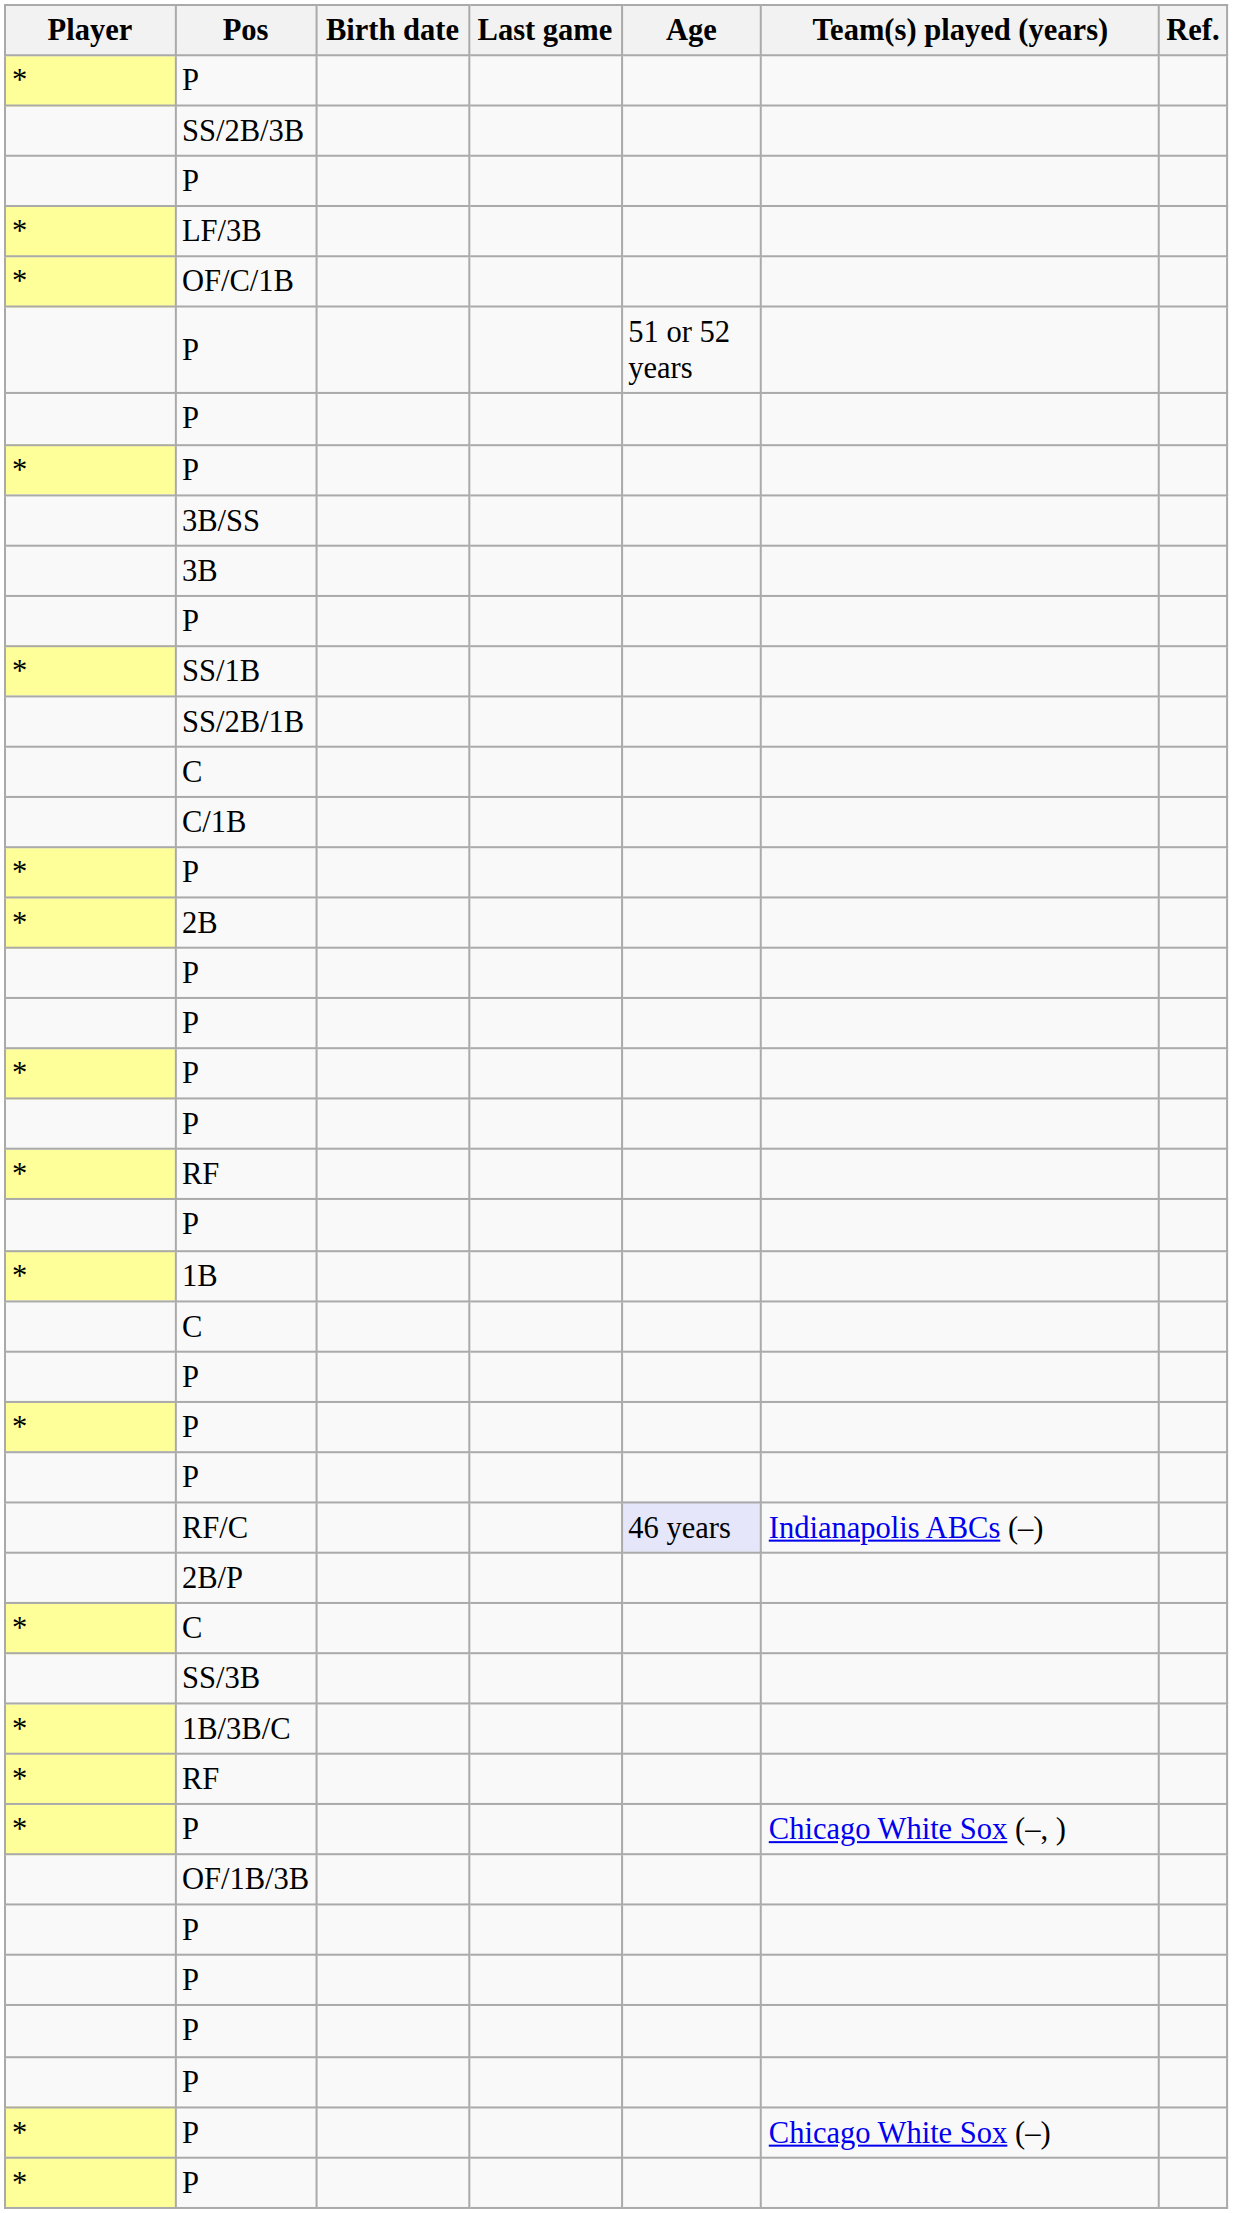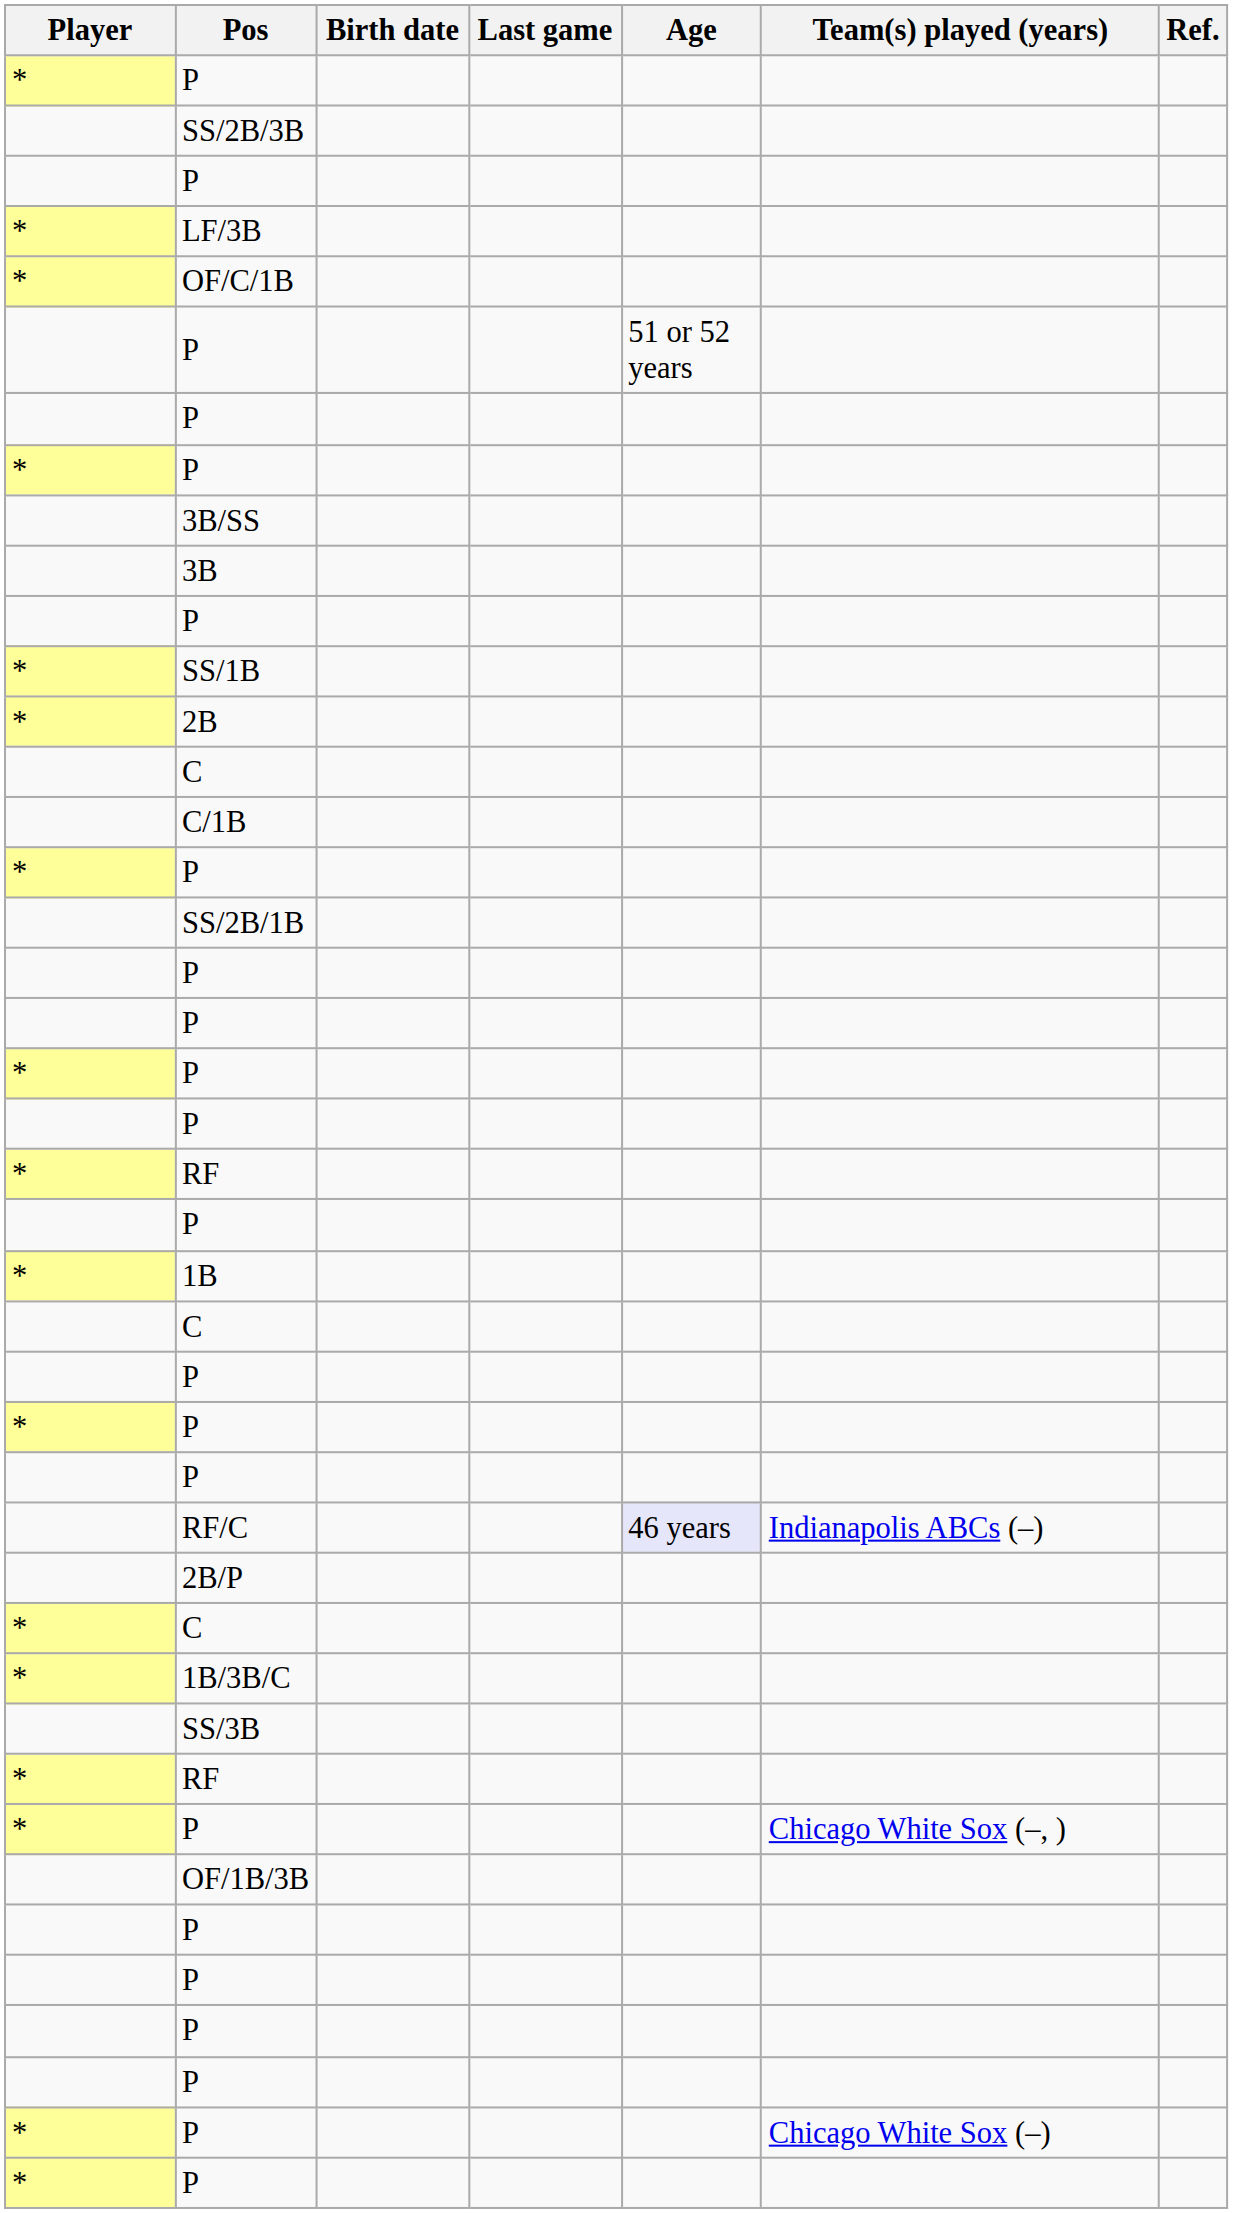 <table class="wikitable sortable" style="font-size:95%">
 <tr>
 <th width=120px>Player</th>
 <th width=20px>Pos</th>
 <th width=110px>Birth date</th>
 <th width=110px>Last game</th>
 <th width=100px>Age</th>
 <th class=unsortable width=330px>Team(s) played (years)</th>
 <th class=unsortable>Ref.</th>
 </tr>
 <tr>
 <td bgcolor="#FFFF99">*</td>
 <td>P</td>
 <td></td>
 <td></td>
 <td></td>
 <td></td>
 <td align="center"></td>
 </tr>
 <tr>
 <td></td>
 <td>SS/2B/3B</td>
 <td></td>
 <td></td>
 <td></td>
 <td></td>
 <td align="center"></td>
 </tr>
 <tr>
 <td></td>
 <td>P</td>
 <td></td>
 <td></td>
 <td></td>
 <td></td>
 <td align="center"></td>
 </tr>
 <tr>
 <td bgcolor="#FFFF99">*</td>
 <td>LF/3B</td>
 <td></td>
 <td></td>
 <td></td>
 <td></td>
 <td align="center"></td>
 </tr>
 <tr>
 <td bgcolor="#FFFF99">*</td>
 <td>OF/C/1B</td>
 <td></td>
 <td></td>
 <td></td>
 <td></td>
 <td align="center"></td>
 </tr>
 <tr>
 <td></td>
 <td>P</td>
 <td></td>
 <td></td>
 <td>51 or 52 years</td>
 <td></td>
 <td align="center"></td>
 </tr>
 <tr>
 <td></td>
 <td>P</td>
 <td></td>
 <td></td>
 <td></td>
 <td></td>
 <td align="center"></td>
 </tr>
 <tr>
 <td bgcolor="#FFFF99">*</td>
 <td>P</td>
 <td></td>
 <td></td>
 <td></td>
 <td></td>
 <td align="center"></td>
 </tr>
 <tr>
 <td></td>
 <td>3B/SS</td>
 <td></td>
 <td></td>
 <td></td>
 <td></td>
 <td align="center"></td>
 </tr>
 <tr>
 <td></td>
 <td>3B</td>
 <td></td>
 <td></td>
 <td></td>
 <td></td>
 <td align="center"></td>
 </tr>
 <tr>
 <td></td>
 <td>P</td>
 <td></td>
 <td></td>
 <td></td>
 <td></td>
 <td align="center"></td>
 </tr>
 <tr>
 <td bgcolor="#FFFF99">*</td>
 <td>SS/1B</td>
 <td></td>
 <td></td>
 <td></td>
 <td></td>
 <td align="center"></td>
 </tr>
 <tr>
-<td></td>
-<td>SS/2B/1B</td>
+<td bgcolor="#FFFF99">*</td>
+<td>2B</td>
 <td></td>
 <td></td>
 <td></td>
 <td></td>
 <td align="center"></td>
 </tr>
 <tr>
 <td></td>
 <td>C</td>
 <td></td>
 <td></td>
 <td></td>
 <td></td>
 <td align="center"></td>
 </tr>
 <tr>
 <td></td>
 <td>C/1B</td>
 <td></td>
 <td></td>
 <td></td>
 <td></td>
 <td align="center"></td>
 </tr>
 <tr>
 <td bgcolor="#FFFF99">*</td>
 <td>P</td>
 <td></td>
 <td></td>
 <td></td>
 <td></td>
 <td align="center"></td>
 </tr>
 <tr>
-<td bgcolor="#FFFF99">*</td>
-<td>2B</td>
+<td></td>
+<td>SS/2B/1B</td>
 <td></td>
 <td></td>
 <td></td>
 <td></td>
 <td align="center"></td>
 </tr>
 <tr>
 <td></td>
 <td>P</td>
 <td></td>
 <td></td>
 <td></td>
 <td></td>
 <td align="center"></td>
 </tr>
 <tr>
 <td></td>
 <td>P</td>
 <td></td>
 <td></td>
 <td></td>
 <td></td>
 <td align="center"></td>
 </tr>
 <tr>
 <td bgcolor="#FFFF99">*</td>
 <td>P</td>
 <td></td>
 <td></td>
 <td></td>
 <td></td>
 <td align="center"></td>
 </tr>
 <tr>
 <td></td>
 <td>P</td>
 <td></td>
 <td></td>
 <td></td>
 <td></td>
 <td align="center"></td>
 </tr>
 <tr>
 <td bgcolor="#FFFF99">*</td>
 <td>RF</td>
 <td></td>
 <td></td>
 <td></td>
 <td></td>
 <td align="center"></td>
 </tr>
 <tr>
 <td></td>
 <td>P</td>
 <td></td>
 <td></td>
 <td></td>
 <td></td>
 <td align="center"></td>
 </tr>
 <tr>
 <td bgcolor="#FFFF99">*</td>
 <td>1B</td>
 <td></td>
 <td></td>
 <td></td>
 <td></td>
 <td align="center"></td>
 </tr>
 <tr>
 <td></td>
 <td>C</td>
 <td></td>
 <td></td>
 <td></td>
 <td></td>
 <td align="center"></td>
 </tr>
 <tr>
 <td></td>
 <td>P</td>
 <td></td>
 <td></td>
 <td></td>
 <td></td>
 <td align="center"></td>
 </tr>
 <tr>
 <td bgcolor="#FFFF99">*</td>
 <td>P</td>
 <td></td>
 <td></td>
 <td></td>
 <td></td>
 <td align="center"></td>
 </tr>
 <tr>
 <td></td>
 <td>P</td>
 <td></td>
 <td></td>
 <td></td>
 <td></td>
 <td align="center"></td>
 </tr>
 <tr>
 <td></td>
 <td>RF/C</td>
 <td></td>
 <td></td>
 <td style="background: lavender;">46 years</td>
 <td><a href='#'>Indianapolis ABCs</a> (–)</td>
 <td align="center"></td>
 </tr>
 <tr>
 <td></td>
 <td>2B/P</td>
 <td></td>
 <td></td>
 <td></td>
 <td></td>
 <td align="center"></td>
 </tr>
 <tr>
 <td bgcolor="#FFFF99">*</td>
 <td>C</td>
 <td></td>
 <td></td>
 <td></td>
 <td></td>
 <td align="center"></td>
 </tr>
 <tr>
-<td></td>
-<td>SS/3B</td>
+<td bgcolor="#FFFF99">*</td>
+<td>1B/3B/C</td>
 <td></td>
 <td></td>
 <td></td>
 <td></td>
 <td align="center"></td>
 </tr>
 <tr>
-<td bgcolor="#FFFF99">*</td>
-<td>1B/3B/C</td>
+<td></td>
+<td>SS/3B</td>
 <td></td>
 <td></td>
 <td></td>
 <td></td>
 <td align="center"></td>
 </tr>
 <tr>
 <td bgcolor="#FFFF99">*</td>
 <td>RF</td>
 <td></td>
 <td></td>
 <td></td>
 <td></td>
 <td align="center"></td>
 </tr>
 <tr>
 <td bgcolor="#FFFF99">*</td>
 <td>P</td>
 <td></td>
 <td></td>
 <td></td>
 <td><a href='#'>Chicago White Sox</a> (–, )</td>
 <td align="center"></td>
 </tr>
 <tr>
 <td></td>
 <td>OF/1B/3B</td>
 <td></td>
 <td></td>
 <td></td>
 <td></td>
 <td align="center"></td>
 </tr>
 <tr>
 <td></td>
 <td>P</td>
 <td></td>
 <td></td>
 <td></td>
 <td></td>
 <td align="center"></td>
 </tr>
 <tr>
 <td></td>
 <td>P</td>
 <td></td>
 <td></td>
 <td></td>
 <td></td>
 <td align="center"></td>
 </tr>
 <tr>
 <td></td>
 <td>P</td>
 <td></td>
 <td></td>
 <td></td>
 <td></td>
 <td align="center"></td>
 </tr>
 <tr>
 <td></td>
 <td>P</td>
 <td></td>
 <td></td>
 <td></td>
 <td></td>
 <td align="center"></td>
 </tr>
 <tr>
 <td bgcolor="#FFFF99">*</td>
 <td>P</td>
 <td></td>
 <td></td>
 <td></td>
 <td><a href='#'>Chicago White Sox</a> (–)</td>
 <td align="center"></td>
 </tr>
 <tr>
 <td bgcolor="#FFFF99">*</td>
 <td>P</td>
 <td></td>
 <td></td>
 <td></td>
 <td></td>
 <td align="center"></td>
 </tr>
 </table>
